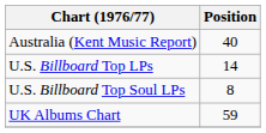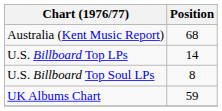 <table class="wikitable">
 <tr>
 <th>Chart (1976/77)</th>
 <th>Position<br></th>
 </tr>
 <tr>
 <td>Australia (<a href='#'>Kent Music Report</a>)</td>
-<td align="center">40</td>
+<td align="center">68</td>
 </tr>
 <tr>
 <td>U.S. <a href='#'><em>Billboard</em> Top LPs</a></td>
 <td align="center">14</td>
 </tr>
 <tr>
 <td>U.S. <em>Billboard</em> <a href='#'>Top Soul LPs</a></td>
 <td align="center">8</td>
 </tr>
 <tr>
 <td><a href='#'>UK Albums Chart</a></td>
 <td align="center">59</td>
 </tr>
 <tr>
 </tr>
 </table>
